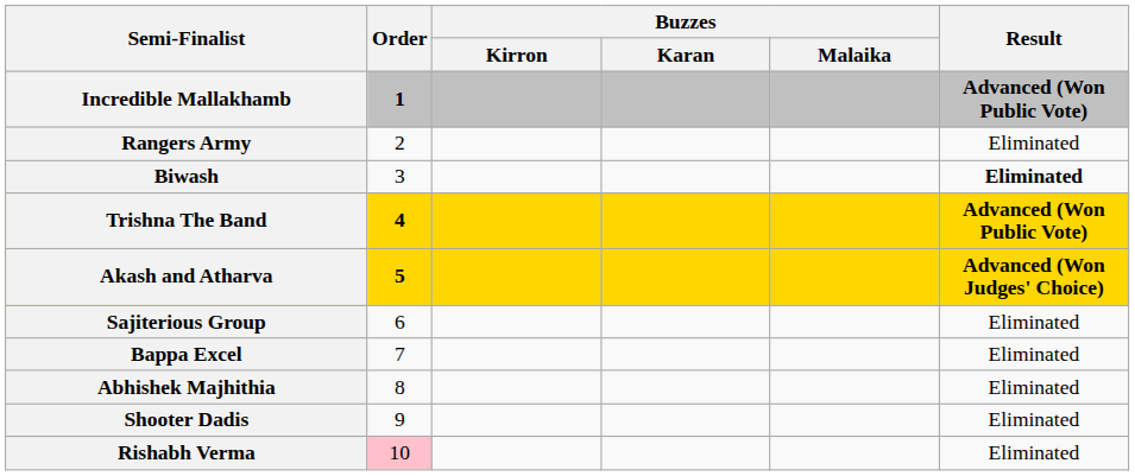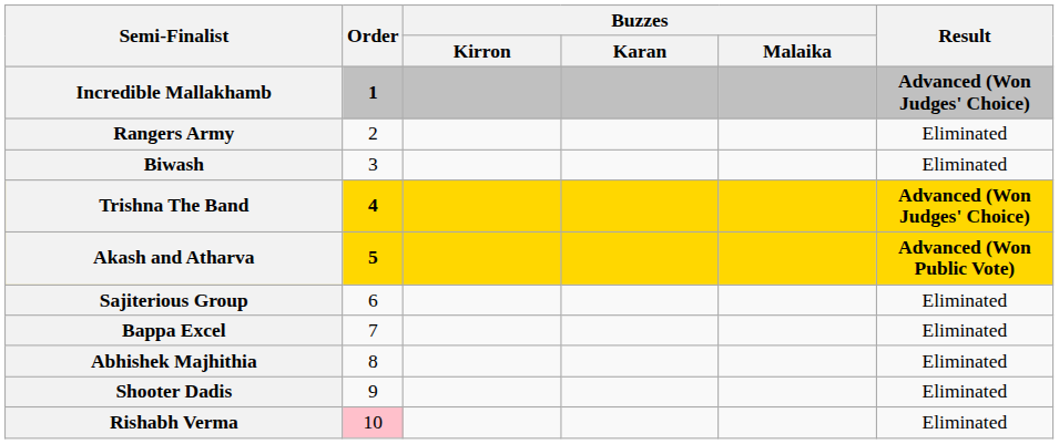 <table class="wikitable plainrowheaders sortable" style="text-align:center;">
 <tr>
 <th scope="col" rowspan="2" class="unsortable" scope="col" style="width:17em;">Semi-Finalist</th>
 <th scope="col" rowspan="2" scope="col" style="width:1em;">Order</th>
 <th scope="col" colspan="3" class="unsortable" scope="col" style="width:24em;">Buzzes</th>
 <th scope="col" rowspan="2">Result</th>
 </tr>
 <tr>
 <th scope="col" class="unsortable" style="width:6em;">Kirron</th>
 <th scope="col" class="unsortable" style="width:6em;">Karan</th>
 <th scope="col" class="unsortable" style="width:6em;">Malaika</th>
 </tr>
 <tr style="background:silver;">
 <th scope="row"><strong>Incredible Mallakhamb</strong></th>
 <td><strong>1</strong></td>
 <td style="text-align:center;"></td>
 <td></td>
 <td></td>
-<td><strong>Advanced (Won Public Vote)</strong></td>
+<td><strong>Advanced (Won Judges' Choice)</strong></td>
 </tr>
 <tr>
 <th scope="row">Rangers Army</th>
 <td>2</td>
 <td style="text-align:center;"></td>
 <td style="text-align:center;"></td>
 <td style="text-align:center;"></td>
 <td>Eliminated</td>
 </tr>
 <tr>
 <th scope="row">Biwash</th>
 <td>3</td>
 <td style="text-align:center;"></td>
 <td style="text-align:center;"></td>
 <td style="text-align:center;"></td>
-<td><strong>Eliminated</strong></td>
+<td>Eliminated</td>
 </tr>
 <tr style="background:gold;">
 <th scope="row"><strong>Trishna The Band</strong></th>
 <td><strong>4</strong></td>
 <td style="text-align:center;"></td>
 <td style="text-align:center;"></td>
 <td style="text-align:center;"></td>
-<td><strong>Advanced (Won Public Vote)</strong></td>
+<td><strong>Advanced (Won Judges' Choice)</strong></td>
 </tr>
 <tr style="background:gold;">
 <th scope="row"><strong>Akash and Atharva</strong></th>
 <td><strong>5</strong></td>
 <td style="text-align:center;"></td>
 <td style="text-align:center;"></td>
 <td style="text-align:center;"></td>
-<td><strong>Advanced (Won Judges' Choice)</strong></td>
+<td><strong>Advanced (Won Public Vote)</strong></td>
 </tr>
 <tr>
 <th scope="row">Sajiterious Group</th>
 <td>6</td>
 <td style="text-align:center;"></td>
 <td style="text-align:center;"></td>
 <td style="text-align:center;"></td>
 <td>Eliminated</td>
 </tr>
 <tr>
 <th scope="row">Bappa Excel</th>
 <td>7</td>
 <td style="text-align:center;"></td>
 <td style="text-align:center;"></td>
 <td style="text-align:center;"></td>
 <td>Eliminated</td>
 </tr>
 <tr>
 <th scope="row">Abhishek Majhithia</th>
 <td>8</td>
 <td></td>
 <td></td>
 <td></td>
 <td>Eliminated</td>
 </tr>
 <tr>
 <th scope="row">Shooter Dadis</th>
 <td>9</td>
 <td></td>
 <td></td>
 <td></td>
 <td>Eliminated</td>
 </tr>
 <tr>
 <th scope="row">Rishabh Verma</th>
 <td style="background: pink;">10</td>
 <td></td>
 <td></td>
 <td></td>
 <td>Eliminated</td>
 </tr>
 </table>
